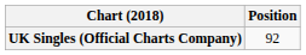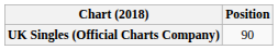 <table class="wikitable plainrowheaders" style="text-align:center">
 <tr>
 <th scope="col">Chart (2018)</th>
 <th scope="col">Position</th>
 </tr>
 <tr>
 <th scope="row">UK Singles (Official Charts Company)</th>
-<td>92</td>
+<td>90</td>
 </tr>
 </table>
